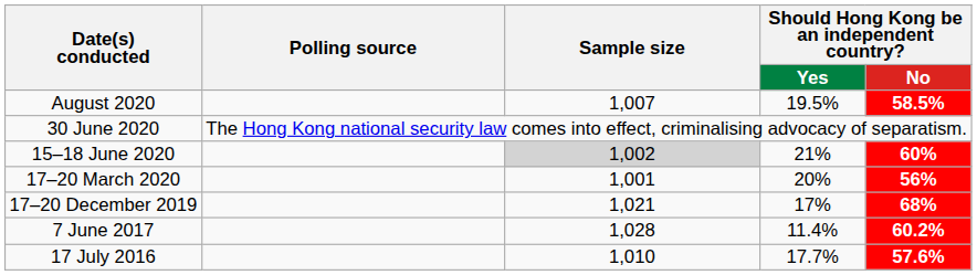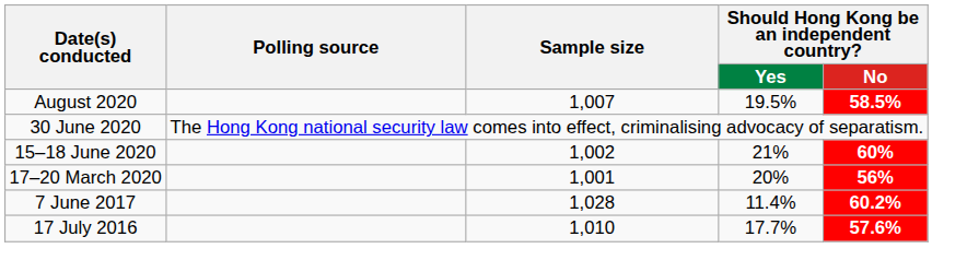 <table class="wikitable sortable" style="text-align: center; line-height: 14px; font-size: 95%;">
 <tr>
 <th rowspan="2">Date(s)<br>conducted</th>
 <th rowspan="2">Polling source</th>
 <th rowspan="2">Sample size</th>
 <th colspan="2">Should Hong Kong be an independent country?</th>
 </tr>
 <tr>
 <th class="unsortable" style="background: rgb(0, 129, 66); width: 80px; color: white;">Yes</th>
 <th class="unsortable" style="background: rgb(220, 36, 31); width: 80px; color: white;">No</th>
 </tr>
 <tr>
 <td data-sort-value="2020-05-05">August 2020</td>
 <td></td>
 <td>1,007</td>
 <td>19.5%</td>
 <td style="background:Red;color:white;"><strong>58.5%</strong></td>
 </tr>
 <tr>
 <td>30 June 2020</td>
 <td colspan="4">The <a href='#'>Hong Kong national security law</a> comes into effect, criminalising advocacy of separatism.</td>
 </tr>
 <tr>
 <td data-sort-value="2020-05-05">15–18 June 2020</td>
 <td></td>
-<td style="background: lightgrey;">1,002</td>
+<td>1,002</td>
 <td>21%</td>
 <td style="background:Red;color:white;"><strong>60%</strong></td>
 </tr>
 <tr>
 <td data-sort-value="2020-05-05">17–20 March 2020</td>
 <td></td>
 <td>1,001</td>
 <td>20%</td>
 <td style="background:Red;color:white;"><strong>56%</strong></td>
-</tr>
-<tr>
-<td data-sort-value="2020-05-05">17–20 December 2019</td>
-<td></td>
-<td>1,021</td>
-<td>17%</td>
-<td style="background:Red;color:white;"><strong>68%</strong></td>
 </tr>
 <tr>
 <td data-sort-value="2020-05-05">7 June 2017</td>
 <td></td>
 <td>1,028</td>
 <td>11.4%</td>
 <td style="background:Red;color:white;"><strong>60.2%</strong></td>
 </tr>
 <tr>
 <td data-sort-value="2020-05-05">17 July 2016</td>
 <td></td>
 <td>1,010</td>
 <td>17.7%</td>
 <td style="background:Red;color:white;"><strong>57.6%</strong></td>
 </tr>
 </table>
